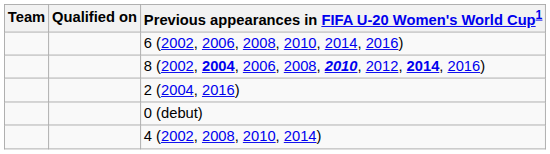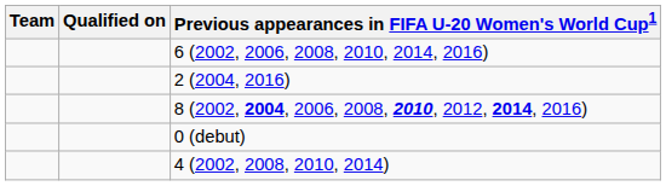 <table class="wikitable sortable">
 <tr>
 <th>Team</th>
 <th>Qualified on</th>
 <th data-sort-type="number">Previous appearances in <a href='#'>FIFA U-20 Women's World Cup</a><sup><strong><a href='#'>1</a></strong></sup></th>
 </tr>
 <tr>
 <td></td>
 <td></td>
 <td>6 (<a href='#'>2002</a>, <a href='#'>2006</a>, <a href='#'>2008</a>, <a href='#'>2010</a>, <a href='#'>2014</a>, <a href='#'>2016</a>)</td>
 </tr>
 <tr>
 <td></td>
 <td></td>
-<td>8 (<a href='#'>2002</a>, <strong><a href='#'>2004</a></strong>, <a href='#'>2006</a>, <a href='#'>2008</a>, <strong><em><a href='#'>2010</a></em></strong>, <a href='#'>2012</a>, <strong><a href='#'>2014</a></strong>, <a href='#'>2016</a>)</td>
+<td>2 (<a href='#'>2004</a>, <a href='#'>2016</a>)</td>
 </tr>
 <tr>
 <td></td>
 <td></td>
-<td>2 (<a href='#'>2004</a>, <a href='#'>2016</a>)</td>
+<td>8 (<a href='#'>2002</a>, <strong><a href='#'>2004</a></strong>, <a href='#'>2006</a>, <a href='#'>2008</a>, <strong><em><a href='#'>2010</a></em></strong>, <a href='#'>2012</a>, <strong><a href='#'>2014</a></strong>, <a href='#'>2016</a>)</td>
 </tr>
 <tr>
 <td></td>
 <td></td>
 <td>0 (debut)</td>
 </tr>
 <tr>
 <td></td>
 <td></td>
 <td>4 (<a href='#'>2002</a>, <a href='#'>2008</a>, <a href='#'>2010</a>, <a href='#'>2014</a>)</td>
 </tr>
 </table>
